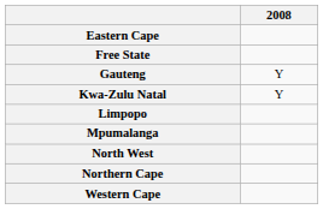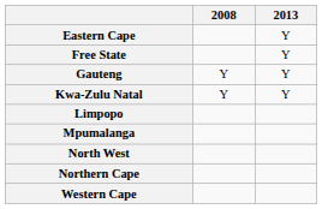 <table class="wikitable sortable" style="text-align:center; width:400px; height:150px;">
 <tr>
 <th></th>
 <th>2008</th>
+<th>2013</th>
 </tr>
 <tr>
 <th scope="row">Eastern Cape</th>
 <td></td>
+<td>Y</td>
 </tr>
 <tr>
 <th scope="row">Free State</th>
 <td></td>
+<td>Y</td>
 </tr>
 <tr>
 <th scope="row">Gauteng</th>
+<td>Y</td>
 <td>Y</td>
 </tr>
 <tr>
 <th scope="row">Kwa-Zulu Natal</th>
 <td>Y</td>
+<td>Y</td>
 </tr>
 <tr>
 <th scope="row">Limpopo</th>
+<td></td>
 <td></td>
 </tr>
 <tr>
 <th scope="row">Mpumalanga</th>
 <td></td>
+<td></td>
 </tr>
 <tr>
 <th scope="row">North West</th>
+<td></td>
 <td></td>
 </tr>
 <tr>
 <th scope="row">Northern Cape</th>
 <td></td>
+<td></td>
 </tr>
 <tr>
 <th scope="row">Western Cape</th>
 <td></td>
+<td></td>
 </tr>
 </table>
